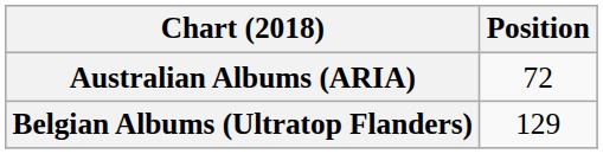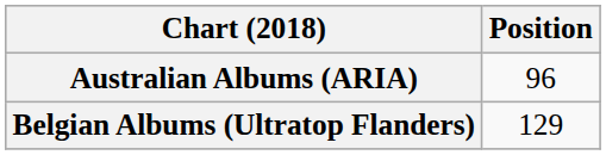 <table class="wikitable sortable plainrowheaders" style="text-align:center">
 <tr>
 <th>Chart (2018)</th>
 <th>Position</th>
 </tr>
 <tr>
 <th scope="row">Australian Albums (ARIA)</th>
-<td>72</td>
+<td>96</td>
 </tr>
 <tr>
 <th scope="row">Belgian Albums (Ultratop Flanders)</th>
 <td>129</td>
 </tr>
 </table>
